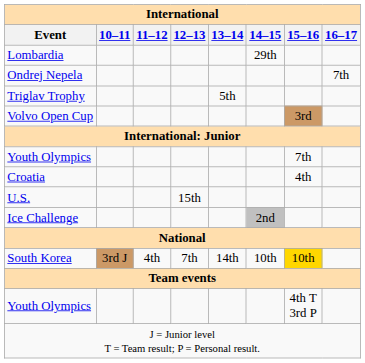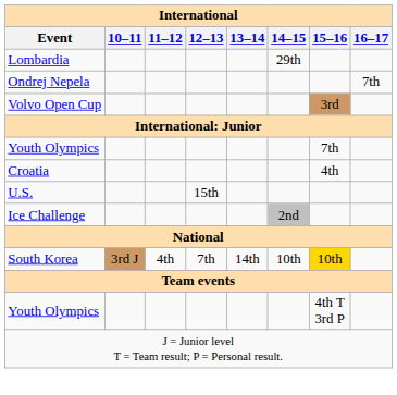 <table class="wikitable" style="text-align:center">
 <tr>
 <th style="background-color: #ffdead; " colspan=8 align=center>International</th>
 </tr>
 <tr>
 <th>Event</th>
 <th><a href='#'>10–11</a></th>
 <th><a href='#'>11–12</a></th>
 <th><a href='#'>12–13</a></th>
 <th><a href='#'>13–14</a></th>
 <th><a href='#'>14–15</a></th>
 <th><a href='#'>15–16</a></th>
 <th><a href='#'>16–17</a></th>
 </tr>
 <tr>
 <td align=left> <a href='#'>Lombardia</a></td>
 <td></td>
 <td></td>
 <td></td>
 <td></td>
 <td>29th</td>
 <td></td>
 <td></td>
 </tr>
 <tr>
 <td align=left> <a href='#'>Ondrej Nepela</a></td>
 <td></td>
 <td></td>
 <td></td>
 <td></td>
 <td></td>
 <td></td>
 <td>7th</td>
-</tr>
-<tr>
-<td align=left><a href='#'>Triglav Trophy</a></td>
-<td></td>
-<td></td>
-<td></td>
-<td>5th</td>
-<td></td>
-<td></td>
-<td></td>
 </tr>
 <tr>
 <td align=left><a href='#'>Volvo Open Cup</a></td>
 <td></td>
 <td></td>
 <td></td>
 <td></td>
 <td></td>
 <td bgcolor=cc9966>3rd</td>
 <td></td>
 </tr>
 <tr>
 <th style="background-color: #ffdead; " colspan=8 align=center>International: Junior</th>
 </tr>
 <tr>
 <td align=left><a href='#'>Youth Olympics</a></td>
 <td></td>
 <td></td>
 <td></td>
 <td></td>
 <td></td>
 <td>7th</td>
 <td></td>
 </tr>
 <tr>
 <td align=left> <a href='#'>Croatia</a></td>
 <td></td>
 <td></td>
 <td></td>
 <td></td>
 <td></td>
 <td>4th</td>
 <td></td>
 </tr>
 <tr>
 <td align=left> <a href='#'>U.S.</a></td>
 <td></td>
 <td></td>
 <td>15th</td>
 <td></td>
 <td></td>
 <td></td>
 <td></td>
 </tr>
 <tr>
 <td align=left><a href='#'>Ice Challenge</a></td>
 <td></td>
 <td></td>
 <td></td>
 <td></td>
 <td bgcolor=silver>2nd</td>
 <td></td>
 <td></td>
 </tr>
 <tr>
 <th style="background-color: #ffdead; " colspan=8 align=center>National</th>
 </tr>
 <tr>
 <td align=left><a href='#'>South Korea</a></td>
 <td bgcolor=cc9966>3rd J</td>
 <td>4th</td>
 <td>7th</td>
 <td>14th</td>
 <td>10th</td>
 <td style="background: gold;">10th</td>
 <td></td>
 </tr>
 <tr>
 <th style="background-color: #ffdead; " colspan=8 align=center>Team events</th>
 </tr>
 <tr>
 <td align=left><a href='#'>Youth Olympics</a></td>
 <td></td>
 <td></td>
 <td></td>
 <td></td>
 <td></td>
 <td>4th T <br>3rd P</td>
 <td></td>
 </tr>
 <tr>
 <td colspan=8 align=center><small> J = Junior level <br> T = Team result; P = Personal result. </small></td>
 </tr>
 </table>
